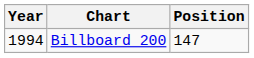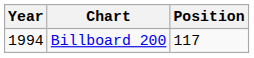 <table class="wikitable">
 <tr>
 <th>Year</th>
 <th>Chart</th>
 <th>Position</th>
 </tr>
 <tr>
 <td>1994</td>
 <td><a href='#'>Billboard 200</a></td>
-<td>147</td>
+<td>117</td>
 </tr>
 </table>
